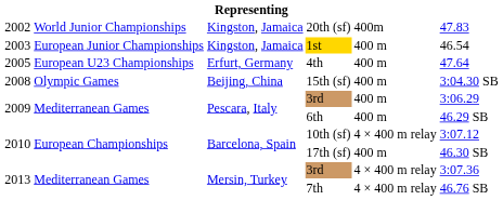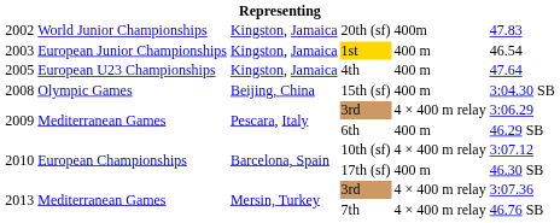 <table>
 <tr>
 <th colspan="6">Representing </th>
 </tr>
 <tr>
 <td>2002</td>
 <td><a href='#'>World Junior Championships</a></td>
 <td><a href='#'>Kingston</a>, <a href='#'>Jamaica</a></td>
 <td>20th (sf)</td>
 <td>400m</td>
 <td><a href='#'>47.83</a></td>
 </tr>
 <tr>
 <td>2003</td>
 <td><a href='#'>European Junior Championships</a></td>
 <td><a href='#'>Kingston</a>, <a href='#'>Jamaica</a></td>
 <td bgcolor="gold">1st</td>
 <td>400 m</td>
 <td>46.54</td>
 </tr>
 <tr>
 <td>2005</td>
 <td><a href='#'>European U23 Championships</a></td>
-<td><a href='#'>Erfurt, Germany</a></td>
+<td><a href='#'>Kingston</a>, <a href='#'>Jamaica</a></td>
 <td>4th</td>
 <td>400 m</td>
 <td><a href='#'>47.64</a></td>
 </tr>
 <tr>
 <td>2008</td>
 <td><a href='#'>Olympic Games</a></td>
 <td><a href='#'>Beijing, China</a></td>
 <td>15th (sf)</td>
 <td>400 m</td>
 <td><a href='#'>3:04.30</a> SB</td>
 </tr>
 <tr>
 <td rowspan=2>2009</td>
 <td rowspan=2><a href='#'>Mediterranean Games</a></td>
 <td rowspan=2><a href='#'>Pescara</a>, <a href='#'>Italy</a></td>
 <td bgcolor="cc9966">3rd</td>
-<td>400 m</td>
+<td>4 × 400 m relay</td>
 <td><a href='#'>3:06.29</a></td>
 </tr>
 <tr>
 <td>6th</td>
 <td>400 m</td>
 <td><a href='#'>46.29</a> SB</td>
 </tr>
 <tr>
 <td rowspan=2>2010</td>
 <td rowspan=2><a href='#'>European Championships</a></td>
 <td rowspan=2><a href='#'>Barcelona, Spain</a></td>
 <td>10th (sf)</td>
 <td>4 × 400 m relay</td>
 <td><a href='#'>3:07.12</a></td>
 </tr>
 <tr>
 <td>17th (sf)</td>
 <td>400 m</td>
 <td><a href='#'>46.30</a> SB</td>
 </tr>
 <tr>
 <td rowspan=2>2013</td>
 <td rowspan=2><a href='#'>Mediterranean Games</a></td>
 <td rowspan=2><a href='#'>Mersin, Turkey</a></td>
 <td bgcolor="cc9966">3rd</td>
 <td>4 × 400 m relay</td>
 <td><a href='#'>3:07.36</a></td>
 </tr>
 <tr>
 <td>7th</td>
 <td>4 × 400 m relay</td>
 <td><a href='#'>46.76</a> SB</td>
 </tr>
 </table>
